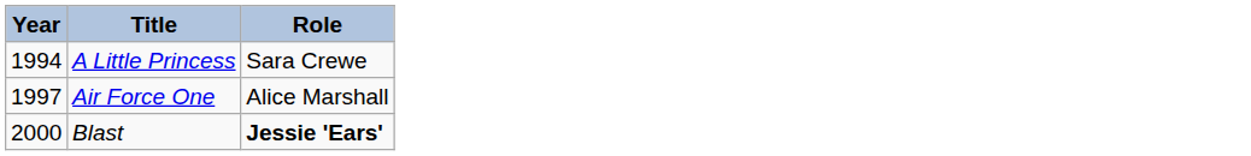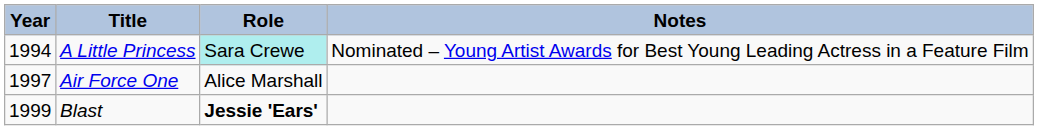 <table class="wikitable" style="font-size:95%">
 <tr style="text-align:center;">
 <th style="background:#B0C4DE;">Year</th>
 <th style="background:#B0C4DE;">Title</th>
 <th style="background:#B0C4DE;">Role</th>
+<th style="background:#B0C4DE;">Notes</th>
 </tr>
 <tr>
 <td>1994</td>
 <td><em><a href='#'>A Little Princess</a></em></td>
-<td>Sara Crewe</td>
+<td style="background: paleturquoise;">Sara Crewe</td>
+<td>Nominated – <a href='#'>Young Artist Awards</a> for Best Young Leading Actress in a Feature Film</td>
 </tr>
 <tr>
 <td>1997</td>
 <td><em><a href='#'>Air Force One</a></em></td>
 <td>Alice Marshall</td>
+<td></td>
 </tr>
 <tr>
-<td>2000</td>
+<td>1999</td>
 <td><em>Blast</em></td>
 <td><strong>Jessie 'Ears'</strong></td>
+<td></td>
 </tr>
 </table>
